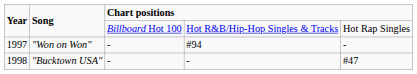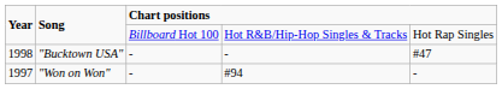 <table class="wikitable">
 <tr>
 <td rowspan="2"><strong>Year</strong></td>
 <td rowspan="2"><strong>Song</strong></td>
 <td colspan="3"><strong>Chart positions</strong></td>
 </tr>
 <tr>
 <td><a href='#'><em>Billboard</em> Hot 100</a></td>
 <td><a href='#'>Hot R&B/Hip-Hop Singles & Tracks</a></td>
 <td>Hot Rap Singles</td>
 </tr>
 <tr>
+<td>1998</td>
+<td><em>"Bucktown USA"</em></td>
+<td>-</td>
+<td>-</td>
+<td>#47</td>
+</tr>
+<tr>
 <td>1997</td>
 <td><em>"Won on Won"</em></td>
 <td>-</td>
 <td>#94</td>
 <td>-</td>
 </tr>
-<tr>
-<td>1998</td>
-<td><em>"Bucktown USA"</em></td>
-<td>-</td>
-<td>-</td>
-<td>#47</td>
-</tr>
 </table>
